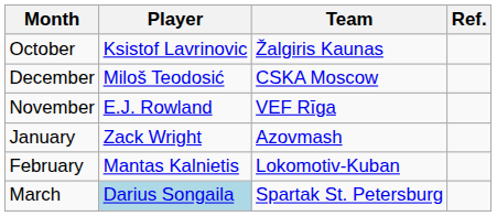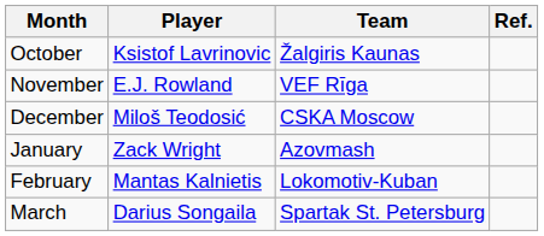 <table class="wikitable sortable">
 <tr>
 <th>Month</th>
 <th>Player</th>
 <th>Team</th>
 <th class=unsortable>Ref.</th>
 </tr>
 <tr>
 <td>October</td>
 <td> <a href='#'>Ksistof Lavrinovic</a></td>
 <td> <a href='#'>Žalgiris Kaunas</a></td>
 <td align=center></td>
 </tr>
 <tr>
+<td>November</td>
+<td> <a href='#'>E.J. Rowland</a></td>
+<td> <a href='#'>VEF Rīga</a></td>
+<td align=center></td>
+</tr>
+<tr>
 <td>December</td>
 <td> <a href='#'>Miloš Teodosić</a></td>
 <td> <a href='#'>CSKA Moscow</a></td>
-<td align=center></td>
-</tr>
-<tr>
-<td>November</td>
-<td> <a href='#'>E.J. Rowland</a></td>
-<td> <a href='#'>VEF Rīga</a></td>
 <td align=center></td>
 </tr>
 <tr>
 <td>January</td>
 <td> <a href='#'>Zack Wright</a></td>
 <td> <a href='#'>Azovmash</a></td>
 <td align=center></td>
 </tr>
 <tr>
 <td>February</td>
 <td> <a href='#'>Mantas Kalnietis</a></td>
 <td> <a href='#'>Lokomotiv-Kuban</a></td>
 <td align=center></td>
 </tr>
 <tr>
 <td>March</td>
-<td style="background: lightblue;"> <a href='#'>Darius Songaila</a></td>
+<td> <a href='#'>Darius Songaila</a></td>
 <td> <a href='#'>Spartak St. Petersburg</a></td>
 <td align=center></td>
 </tr>
 </table>
